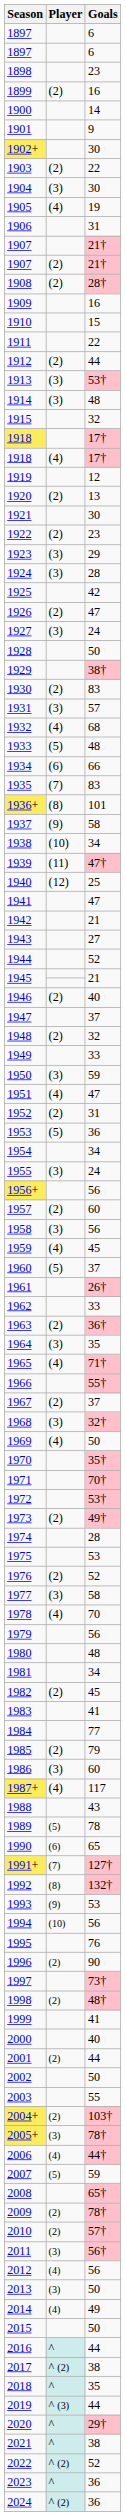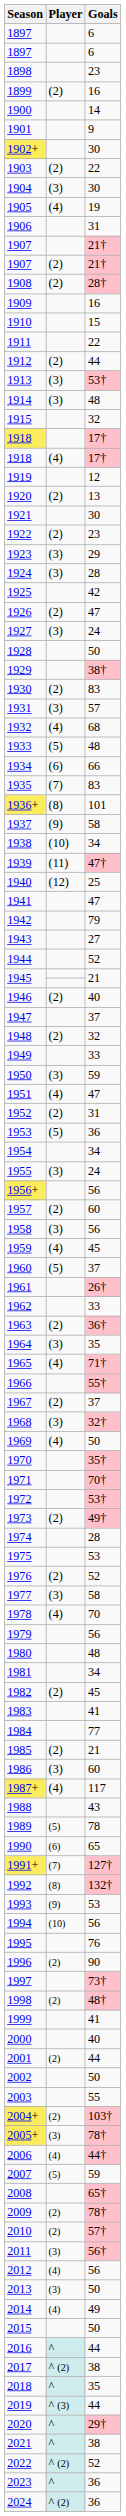 <table class="wikitable sortable">
 <tr>
 <th>Season</th>
 <th>Player</th>
 <th>Goals</th>
 </tr>
 <tr>
 <td><a href='#'>1897</a></td>
 <td align="left"></td>
 <td>6</td>
 </tr>
 <tr>
 <td><a href='#'>1897</a></td>
 <td align="left"></td>
 <td>6</td>
 </tr>
 <tr>
 <td><a href='#'>1898</a></td>
 <td align="left"></td>
 <td>23</td>
 </tr>
 <tr>
 <td><a href='#'>1899</a></td>
 <td align="left"> (2)</td>
 <td>16</td>
 </tr>
 <tr>
 <td><a href='#'>1900</a></td>
 <td align="left"></td>
 <td>14</td>
 </tr>
 <tr>
 <td><a href='#'>1901</a></td>
 <td align="left"></td>
 <td>9</td>
 </tr>
 <tr>
 <td bgcolor="#FBEC5D"><a href='#'>1902</a>+</td>
 <td align="left"></td>
 <td>30</td>
 </tr>
 <tr>
 <td><a href='#'>1903</a></td>
 <td align="left"> (2)</td>
 <td>22</td>
 </tr>
 <tr>
 <td><a href='#'>1904</a></td>
 <td align="left"> (3)</td>
 <td>30</td>
 </tr>
 <tr>
 <td><a href='#'>1905</a></td>
 <td align="left"> (4)</td>
 <td>19</td>
 </tr>
 <tr>
 <td><a href='#'>1906</a></td>
 <td align="left"></td>
 <td>31</td>
 </tr>
 <tr>
 <td><a href='#'>1907</a></td>
 <td align="left"></td>
 <td bgcolor="#FFC0CB">21†</td>
 </tr>
 <tr>
 <td><a href='#'>1907</a></td>
 <td align="left"> (2)</td>
 <td bgcolor="#FFC0CB">21†</td>
 </tr>
 <tr>
 <td><a href='#'>1908</a></td>
 <td align="left"> (2)</td>
 <td bgcolor="#FFC0CB">28†</td>
 </tr>
 <tr>
 <td><a href='#'>1909</a></td>
 <td align="left"></td>
 <td>16</td>
 </tr>
 <tr>
 <td><a href='#'>1910</a></td>
 <td align="left"></td>
 <td>15</td>
 </tr>
 <tr>
 <td><a href='#'>1911</a></td>
 <td align="left"></td>
 <td>22</td>
 </tr>
 <tr>
 <td><a href='#'>1912</a></td>
 <td align="left"> (2)</td>
 <td>44</td>
 </tr>
 <tr>
 <td><a href='#'>1913</a></td>
 <td align="left"> (3)</td>
 <td bgcolor="#FFC0CB">53†</td>
 </tr>
 <tr>
 <td><a href='#'>1914</a></td>
 <td align="left"> (3)</td>
 <td>48</td>
 </tr>
 <tr>
 <td><a href='#'>1915</a></td>
 <td align="left"></td>
 <td>32</td>
 </tr>
 <tr>
 <td bgcolor="#FBEC5D"><a href='#'>1918</a></td>
 <td align="left"></td>
 <td bgcolor="#FFC0CB">17†</td>
 </tr>
 <tr>
 <td><a href='#'>1918</a></td>
 <td align="left"> (4)</td>
 <td bgcolor="#FFC0CB">17†</td>
 </tr>
 <tr>
 <td><a href='#'>1919</a></td>
 <td align="left"></td>
 <td>12</td>
 </tr>
 <tr>
 <td><a href='#'>1920</a></td>
 <td align="left"> (2)</td>
 <td>13</td>
 </tr>
 <tr>
 <td><a href='#'>1921</a></td>
 <td align="left"></td>
 <td>30</td>
 </tr>
 <tr>
 <td><a href='#'>1922</a></td>
 <td align="left"> (2)</td>
 <td>23</td>
 </tr>
 <tr>
 <td><a href='#'>1923</a></td>
 <td align="left"> (3)</td>
 <td>29</td>
 </tr>
 <tr>
 <td><a href='#'>1924</a></td>
 <td align="left"> (3)</td>
 <td>28</td>
 </tr>
 <tr>
 <td><a href='#'>1925</a></td>
 <td align="left"></td>
 <td>42</td>
 </tr>
 <tr>
 <td><a href='#'>1926</a></td>
 <td align="left"> (2)</td>
 <td>47</td>
 </tr>
 <tr>
 <td><a href='#'>1927</a></td>
 <td align="left"> (3)</td>
 <td>24</td>
 </tr>
 <tr>
 <td><a href='#'>1928</a></td>
 <td align="left"></td>
 <td>50</td>
 </tr>
 <tr>
 <td><a href='#'>1929</a></td>
 <td align="left"></td>
 <td bgcolor="#FFC0CB">38†</td>
 </tr>
 <tr>
 <td><a href='#'>1930</a></td>
 <td align="left"> (2)</td>
 <td>83</td>
 </tr>
 <tr>
 <td><a href='#'>1931</a></td>
 <td align="left"> (3)</td>
 <td>57</td>
 </tr>
 <tr>
 <td><a href='#'>1932</a></td>
 <td align="left"> (4)</td>
 <td>68</td>
 </tr>
 <tr>
 <td><a href='#'>1933</a></td>
 <td align="left"> (5)</td>
 <td>48</td>
 </tr>
 <tr>
 <td><a href='#'>1934</a></td>
 <td align="left"> (6)</td>
 <td>66</td>
 </tr>
 <tr>
 <td><a href='#'>1935</a></td>
 <td align="left"> (7)</td>
 <td>83</td>
 </tr>
 <tr>
 <td bgcolor="#FBEC5D"><a href='#'>1936</a>+</td>
 <td align="left"> (8)</td>
 <td>101</td>
 </tr>
 <tr>
 <td><a href='#'>1937</a></td>
 <td align="left"> (9)</td>
 <td>58</td>
 </tr>
 <tr>
 <td><a href='#'>1938</a></td>
 <td align="left"> (10)</td>
 <td>34</td>
 </tr>
 <tr>
 <td><a href='#'>1939</a></td>
 <td align="left"> (11)</td>
 <td bgcolor="#FFC0CB">47†</td>
 </tr>
 <tr>
 <td><a href='#'>1940</a></td>
 <td align="left"> (12)</td>
 <td>25</td>
 </tr>
 <tr>
 <td><a href='#'>1941</a></td>
 <td align="left"></td>
 <td>47</td>
 </tr>
 <tr>
 <td><a href='#'>1942</a></td>
 <td align="left"></td>
-<td>21</td>
+<td>79</td>
 </tr>
 <tr>
 <td><a href='#'>1943</a></td>
 <td align="left"></td>
 <td>27</td>
 </tr>
 <tr>
 <td><a href='#'>1944</a></td>
 <td align="left"></td>
 <td>52</td>
 </tr>
 <tr>
 <td rowspan="2"><a href='#'>1945</a></td>
 <td align="left"></td>
 <td rowspan="2">21</td>
 </tr>
 <tr>
 <td align="left"></td>
 </tr>
 <tr>
 <td><a href='#'>1946</a></td>
 <td align="left"> (2)</td>
 <td>40</td>
 </tr>
 <tr>
 <td><a href='#'>1947</a></td>
 <td align="left"></td>
 <td>37</td>
 </tr>
 <tr>
 <td><a href='#'>1948</a></td>
 <td align="left"> (2)</td>
 <td>32</td>
 </tr>
 <tr>
 <td><a href='#'>1949</a></td>
 <td align="left"></td>
 <td>33</td>
 </tr>
 <tr>
 <td><a href='#'>1950</a></td>
 <td align="left"> (3)</td>
 <td>59</td>
 </tr>
 <tr>
 <td><a href='#'>1951</a></td>
 <td align="left"> (4)</td>
 <td>47</td>
 </tr>
 <tr>
 <td><a href='#'>1952</a></td>
 <td align="left"> (2)</td>
 <td>31</td>
 </tr>
 <tr>
 <td><a href='#'>1953</a></td>
 <td align="left"> (5)</td>
 <td>36</td>
 </tr>
 <tr>
 <td><a href='#'>1954</a></td>
 <td align="left"></td>
 <td>34</td>
 </tr>
 <tr>
 <td><a href='#'>1955</a></td>
 <td align="left"> (3)</td>
 <td>24</td>
 </tr>
 <tr>
 <td bgcolor="#FBEC5D"><a href='#'>1956</a>+</td>
 <td align="left"></td>
 <td>56</td>
 </tr>
 <tr>
 <td><a href='#'>1957</a></td>
 <td align="left"> (2)</td>
 <td>60</td>
 </tr>
 <tr>
 <td><a href='#'>1958</a></td>
 <td align="left"> (3)</td>
 <td>56</td>
 </tr>
 <tr>
 <td><a href='#'>1959</a></td>
 <td align="left"> (4)</td>
 <td>45</td>
 </tr>
 <tr>
 <td><a href='#'>1960</a></td>
 <td align="left"> (5)</td>
 <td>37</td>
 </tr>
 <tr>
 <td><a href='#'>1961</a></td>
 <td align="left"></td>
 <td bgcolor="#FFC0CB">26†</td>
 </tr>
 <tr>
 <td><a href='#'>1962</a></td>
 <td align="left"></td>
 <td>33</td>
 </tr>
 <tr>
 <td><a href='#'>1963</a></td>
 <td align="left"> (2)</td>
 <td bgcolor="#FFC0CB">36†</td>
 </tr>
 <tr>
 <td><a href='#'>1964</a></td>
 <td align="left"> (3)</td>
 <td>35</td>
 </tr>
 <tr>
 <td><a href='#'>1965</a></td>
 <td align="left"> (4)</td>
 <td bgcolor="#FFC0CB">71†</td>
 </tr>
 <tr>
 <td><a href='#'>1966</a></td>
 <td align="left"></td>
 <td bgcolor="#FFC0CB">55†</td>
 </tr>
 <tr>
 <td><a href='#'>1967</a></td>
 <td align="left"> (2)</td>
 <td>37</td>
 </tr>
 <tr>
 <td><a href='#'>1968</a></td>
 <td align="left"> (3)</td>
 <td bgcolor="#FFC0CB">32†</td>
 </tr>
 <tr>
 <td><a href='#'>1969</a></td>
 <td align="left"> (4)</td>
 <td>50</td>
 </tr>
 <tr>
 <td><a href='#'>1970</a></td>
 <td align="left"></td>
 <td bgcolor="#FFC0CB">35†</td>
 </tr>
 <tr>
 <td><a href='#'>1971</a></td>
 <td align="left"></td>
 <td bgcolor="#FFC0CB">70†</td>
 </tr>
 <tr>
 <td><a href='#'>1972</a></td>
 <td align="left"></td>
 <td bgcolor="#FFC0CB">53†</td>
 </tr>
 <tr>
 <td><a href='#'>1973</a></td>
 <td align="left"> (2)</td>
 <td bgcolor="#FFC0CB">49†</td>
 </tr>
 <tr>
 <td><a href='#'>1974</a></td>
 <td align="left"></td>
 <td>28</td>
 </tr>
 <tr>
 <td><a href='#'>1975</a></td>
 <td align="left"></td>
 <td>53</td>
 </tr>
 <tr>
 <td><a href='#'>1976</a></td>
 <td align="left"> (2)</td>
 <td>52</td>
 </tr>
 <tr>
 <td><a href='#'>1977</a></td>
 <td align="left"> (3)</td>
 <td>58</td>
 </tr>
 <tr>
 <td><a href='#'>1978</a></td>
 <td align="left"> (4)</td>
 <td>70</td>
 </tr>
 <tr>
 <td><a href='#'>1979</a></td>
 <td align="left"></td>
 <td>56</td>
 </tr>
 <tr>
 <td><a href='#'>1980</a></td>
 <td align="left"></td>
 <td>48</td>
 </tr>
 <tr>
 <td><a href='#'>1981</a></td>
 <td align="left"></td>
 <td>34</td>
 </tr>
 <tr>
 <td><a href='#'>1982</a></td>
 <td align="left"> (2)</td>
 <td>45</td>
 </tr>
 <tr>
 <td><a href='#'>1983</a></td>
 <td align="left"></td>
 <td>41</td>
 </tr>
 <tr>
 <td><a href='#'>1984</a></td>
 <td align="left"></td>
 <td>77</td>
 </tr>
 <tr>
 <td><a href='#'>1985</a></td>
 <td align="left"> (2)</td>
-<td>79</td>
+<td>21</td>
 </tr>
 <tr>
 <td><a href='#'>1986</a></td>
 <td align="left"> (3)</td>
 <td>60</td>
 </tr>
 <tr>
 <td bgcolor="#FBEC5D"><a href='#'>1987</a>+</td>
 <td align="left"> (4)</td>
 <td>117</td>
 </tr>
 <tr>
 <td><a href='#'>1988</a></td>
 <td align="left"></td>
 <td>43</td>
 </tr>
 <tr>
 <td><a href='#'>1989</a></td>
 <td align="left"> <small>(5)</small></td>
 <td>78</td>
 </tr>
 <tr>
 <td><a href='#'>1990</a></td>
 <td align="left"> <small>(6)</small></td>
 <td>65</td>
 </tr>
 <tr>
 <td bgcolor="#FBEC5D"><a href='#'>1991</a>+</td>
 <td align="left"> <small>(7)</small></td>
 <td bgcolor="#FFC0CB">127†</td>
 </tr>
 <tr>
 <td><a href='#'>1992</a></td>
 <td align="left"> <small>(8)</small></td>
 <td bgcolor="#FFC0CB">132†</td>
 </tr>
 <tr>
 <td><a href='#'>1993</a></td>
 <td align="left"> <small>(9)</small></td>
 <td>53</td>
 </tr>
 <tr>
 <td><a href='#'>1994</a></td>
 <td align="left"> <small>(10)</small></td>
 <td>56</td>
 </tr>
 <tr>
 <td><a href='#'>1995</a></td>
 <td align="left"></td>
 <td>76</td>
 </tr>
 <tr>
 <td><a href='#'>1996</a></td>
 <td align="left"> <small>(2)</small></td>
 <td>90</td>
 </tr>
 <tr>
 <td><a href='#'>1997</a></td>
 <td align="left"></td>
 <td bgcolor="#FFC0CB">73†</td>
 </tr>
 <tr>
 <td><a href='#'>1998</a></td>
 <td align="left"> <small>(2)</small></td>
 <td bgcolor="#FFC0CB">48†</td>
 </tr>
 <tr>
 <td><a href='#'>1999</a></td>
 <td align="left"></td>
 <td>41</td>
 </tr>
 <tr>
 <td><a href='#'>2000</a></td>
 <td align="left"></td>
 <td>40</td>
 </tr>
 <tr>
 <td><a href='#'>2001</a></td>
 <td align="left"> <small>(2)</small></td>
 <td>44</td>
 </tr>
 <tr>
 <td><a href='#'>2002</a></td>
 <td align="left"></td>
 <td>50</td>
 </tr>
 <tr>
 <td><a href='#'>2003</a></td>
 <td align="left"></td>
 <td>55</td>
 </tr>
 <tr>
 <td bgcolor="#FBEC5D"><a href='#'>2004</a>+</td>
 <td align="left"> <small>(2)</small></td>
 <td bgcolor="#FFC0CB">103†</td>
 </tr>
 <tr>
 <td bgcolor="#FBEC5D"><a href='#'>2005</a>+</td>
 <td align="left"> <small>(3)</small></td>
 <td bgcolor="#FFC0CB">78†</td>
 </tr>
 <tr>
 <td><a href='#'>2006</a></td>
 <td align="left"> <small>(4)</small></td>
 <td bgcolor="#FFC0CB">44†</td>
 </tr>
 <tr>
 <td><a href='#'>2007</a></td>
 <td align="left"> <small>(5)</small></td>
 <td>59</td>
 </tr>
 <tr>
 <td><a href='#'>2008</a></td>
 <td align="left"></td>
 <td bgcolor="#FFC0CB">65†</td>
 </tr>
 <tr>
 <td><a href='#'>2009</a></td>
 <td align="left"> <small>(2)</small></td>
 <td bgcolor="#FFC0CB">78†</td>
 </tr>
 <tr>
 <td><a href='#'>2010</a></td>
 <td align="left"> <small>(2)</small></td>
 <td bgcolor="#FFC0CB">57†</td>
 </tr>
 <tr>
 <td><a href='#'>2011</a></td>
 <td align="left"> <small>(3)</small></td>
 <td bgcolor="#FFC0CB">56†</td>
 </tr>
 <tr>
 <td><a href='#'>2012</a></td>
 <td align="left"> <small>(4)</small></td>
 <td>56</td>
 </tr>
 <tr>
 <td><a href='#'>2013</a></td>
 <td align="left"> <small>(3)</small></td>
 <td>50</td>
 </tr>
 <tr>
 <td><a href='#'>2014</a></td>
 <td align="left"> <small>(4)</small></td>
 <td>49</td>
 </tr>
 <tr>
 <td><a href='#'>2015</a></td>
 <td align="left"></td>
 <td>50</td>
 </tr>
 <tr>
 <td><a href='#'>2016</a></td>
 <td bgcolor="#CFECEC" align="left">^</td>
 <td>44</td>
 </tr>
 <tr>
 <td><a href='#'>2017</a></td>
 <td bgcolor="#CFECEC" align="left">^ <small>(2)</small></td>
 <td>38</td>
 </tr>
 <tr>
 <td><a href='#'>2018</a></td>
 <td bgcolor="#CFECEC" align="left">^</td>
 <td>35</td>
 </tr>
 <tr>
 <td><a href='#'>2019</a></td>
 <td bgcolor="#CFECEC" align="left">^ <small>(3)</small></td>
 <td>44</td>
 </tr>
 <tr>
 <td><a href='#'>2020</a></td>
 <td bgcolor="#CFECEC" align="left">^</td>
 <td bgcolor="#FFC0CB">29†</td>
 </tr>
 <tr>
 <td><a href='#'>2021</a></td>
 <td bgcolor="#CFECEC" align="left">^</td>
 <td>38</td>
 </tr>
 <tr>
 <td><a href='#'>2022</a></td>
 <td bgcolor="#CFECEC" align="left">^ <small>(2)</small></td>
 <td>52</td>
 </tr>
 <tr>
 <td><a href='#'>2023</a></td>
 <td bgcolor="#CFECEC" align="left">^</td>
 <td>36</td>
 </tr>
 <tr>
 <td><a href='#'>2024</a></td>
 <td bgcolor="#CFECEC" align="left">^ <small>(2)</small></td>
 <td>36</td>
 </tr>
 </table>
